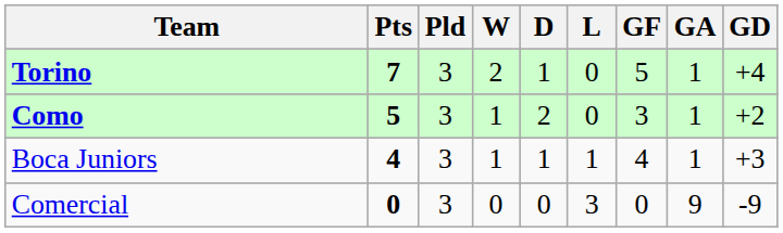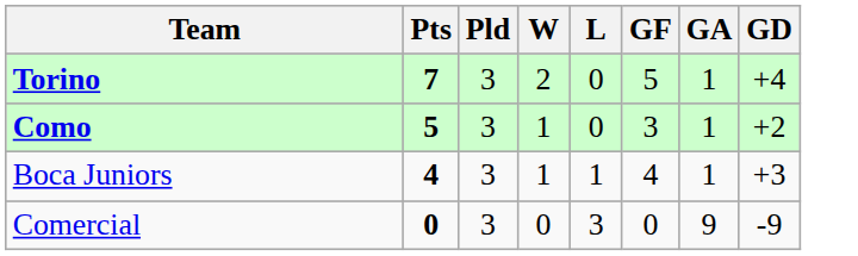 <table class="wikitable" style="text-align:center;">
 <tr>
 <th width=200>Team</th>
 <th width=20>Pts</th>
 <th width=20>Pld</th>
 <th width=20>W</th>
-<th width=20>D</th>
 <th width=20>L</th>
 <th width=20>GF</th>
 <th width=20>GA</th>
 <th width=20>GD</th>
 </tr>
 <tr style="background:#ccffcc">
 <td style="text-align:left"> <strong><a href='#'>Torino</a></strong></td>
 <td><strong>7</strong></td>
 <td>3</td>
 <td>2</td>
-<td>1</td>
 <td>0</td>
 <td>5</td>
 <td>1</td>
 <td>+4</td>
 </tr>
 <tr style="background:#ccffcc">
 <td style="text-align:left"> <strong><a href='#'>Como</a></strong></td>
 <td><strong>5</strong></td>
 <td>3</td>
 <td>1</td>
-<td>2</td>
 <td>0</td>
 <td>3</td>
 <td>1</td>
 <td>+2</td>
 </tr>
 <tr>
 <td style="text-align:left"> <a href='#'>Boca Juniors</a></td>
 <td><strong>4</strong></td>
 <td>3</td>
 <td>1</td>
 <td>1</td>
-<td>1</td>
 <td>4</td>
 <td>1</td>
 <td>+3</td>
 </tr>
 <tr>
 <td style="text-align:left"> <a href='#'>Comercial</a></td>
 <td><strong>0</strong></td>
 <td>3</td>
 <td>0</td>
-<td>0</td>
 <td>3</td>
 <td>0</td>
 <td>9</td>
 <td>-9</td>
 </tr>
 </table>
